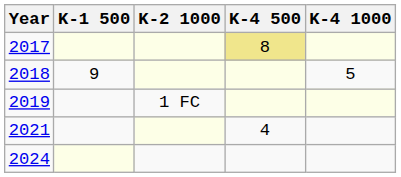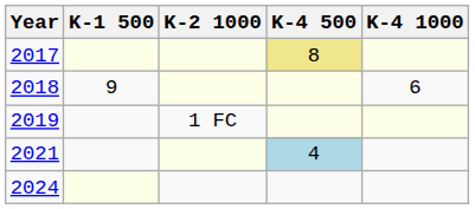 <table class="wikitable" style="text-align:center;">
 <tr>
 <th>Year</th>
 <th>K-1 500</th>
 <th>K-2 1000</th>
 <th>K-4 500</th>
 <th>K-4 1000</th>
 </tr>
 <tr>
 <td><a href='#'>2017</a></td>
 <td style="background:#fdffe7"></td>
 <td style="background:#fdffe7"></td>
 <td style="background: khaki;">8</td>
 <td style="background:#fdffe7"></td>
 </tr>
 <tr>
 <td><a href='#'>2018</a></td>
 <td>9</td>
 <td style="background:#fdffe7"></td>
 <td style="background:#fdffe7"></td>
-<td>5</td>
+<td>6</td>
 </tr>
 <tr>
 <td><a href='#'>2019</a></td>
 <td></td>
 <td>1 FC</td>
 <td style="background:#fdffe7"></td>
 <td style="background:#fdffe7"></td>
 </tr>
 <tr>
 <td><a href='#'>2021</a></td>
 <td></td>
 <td style="background:#fdffe7"></td>
-<td>4</td>
+<td style="background: lightblue;">4</td>
 <td></td>
 </tr>
 <tr>
 <td><a href='#'>2024</a></td>
 <td style="background:#fdffe7"></td>
 <td></td>
 <td></td>
 <td></td>
 </tr>
 </table>
